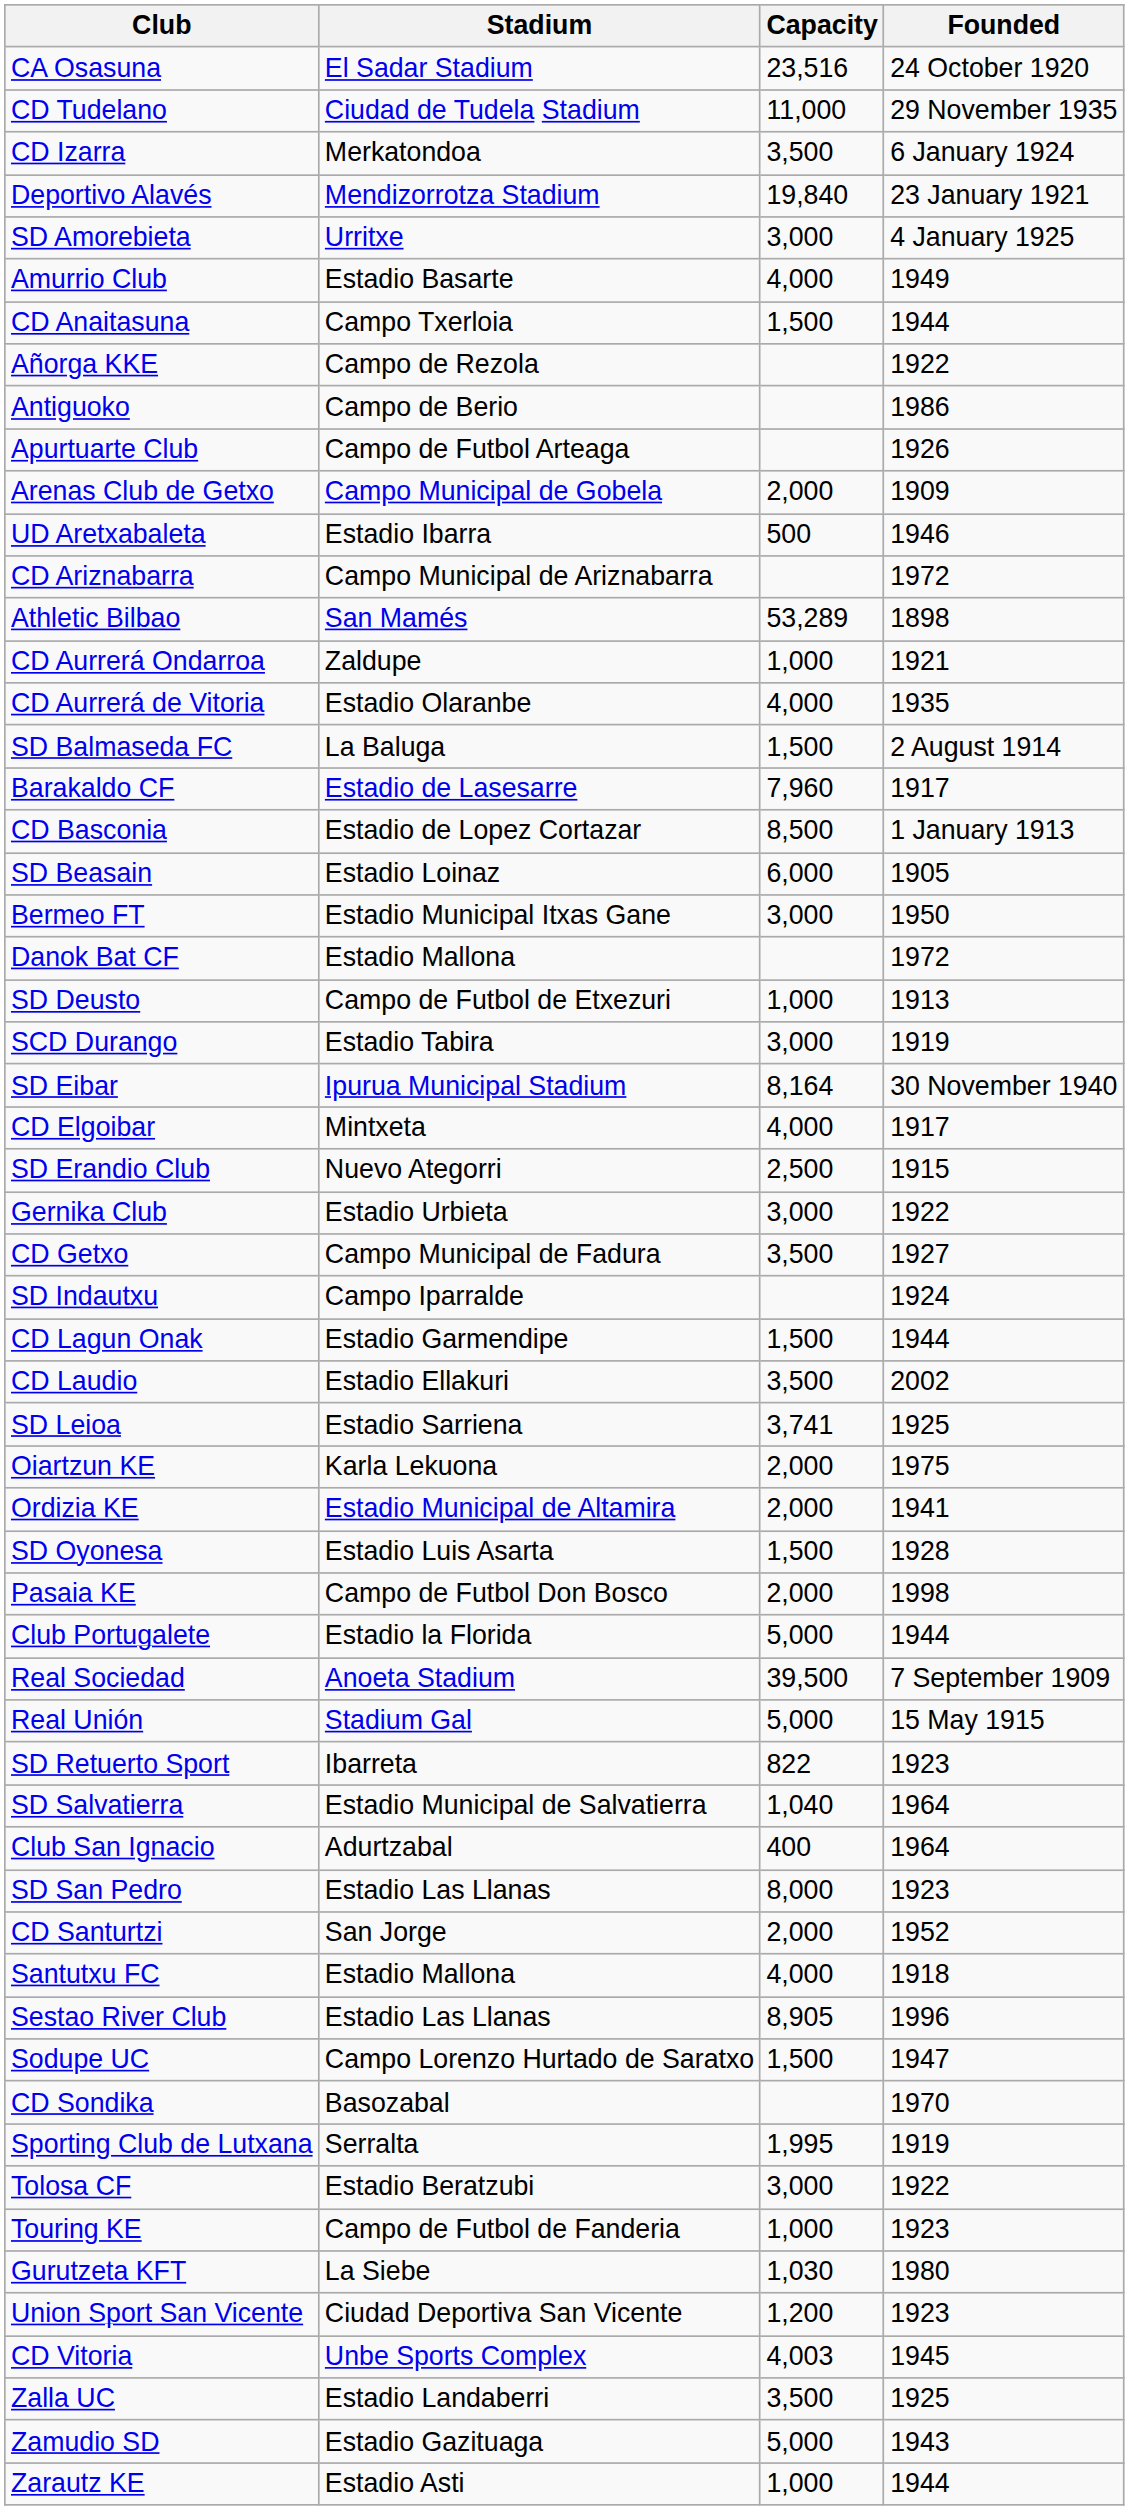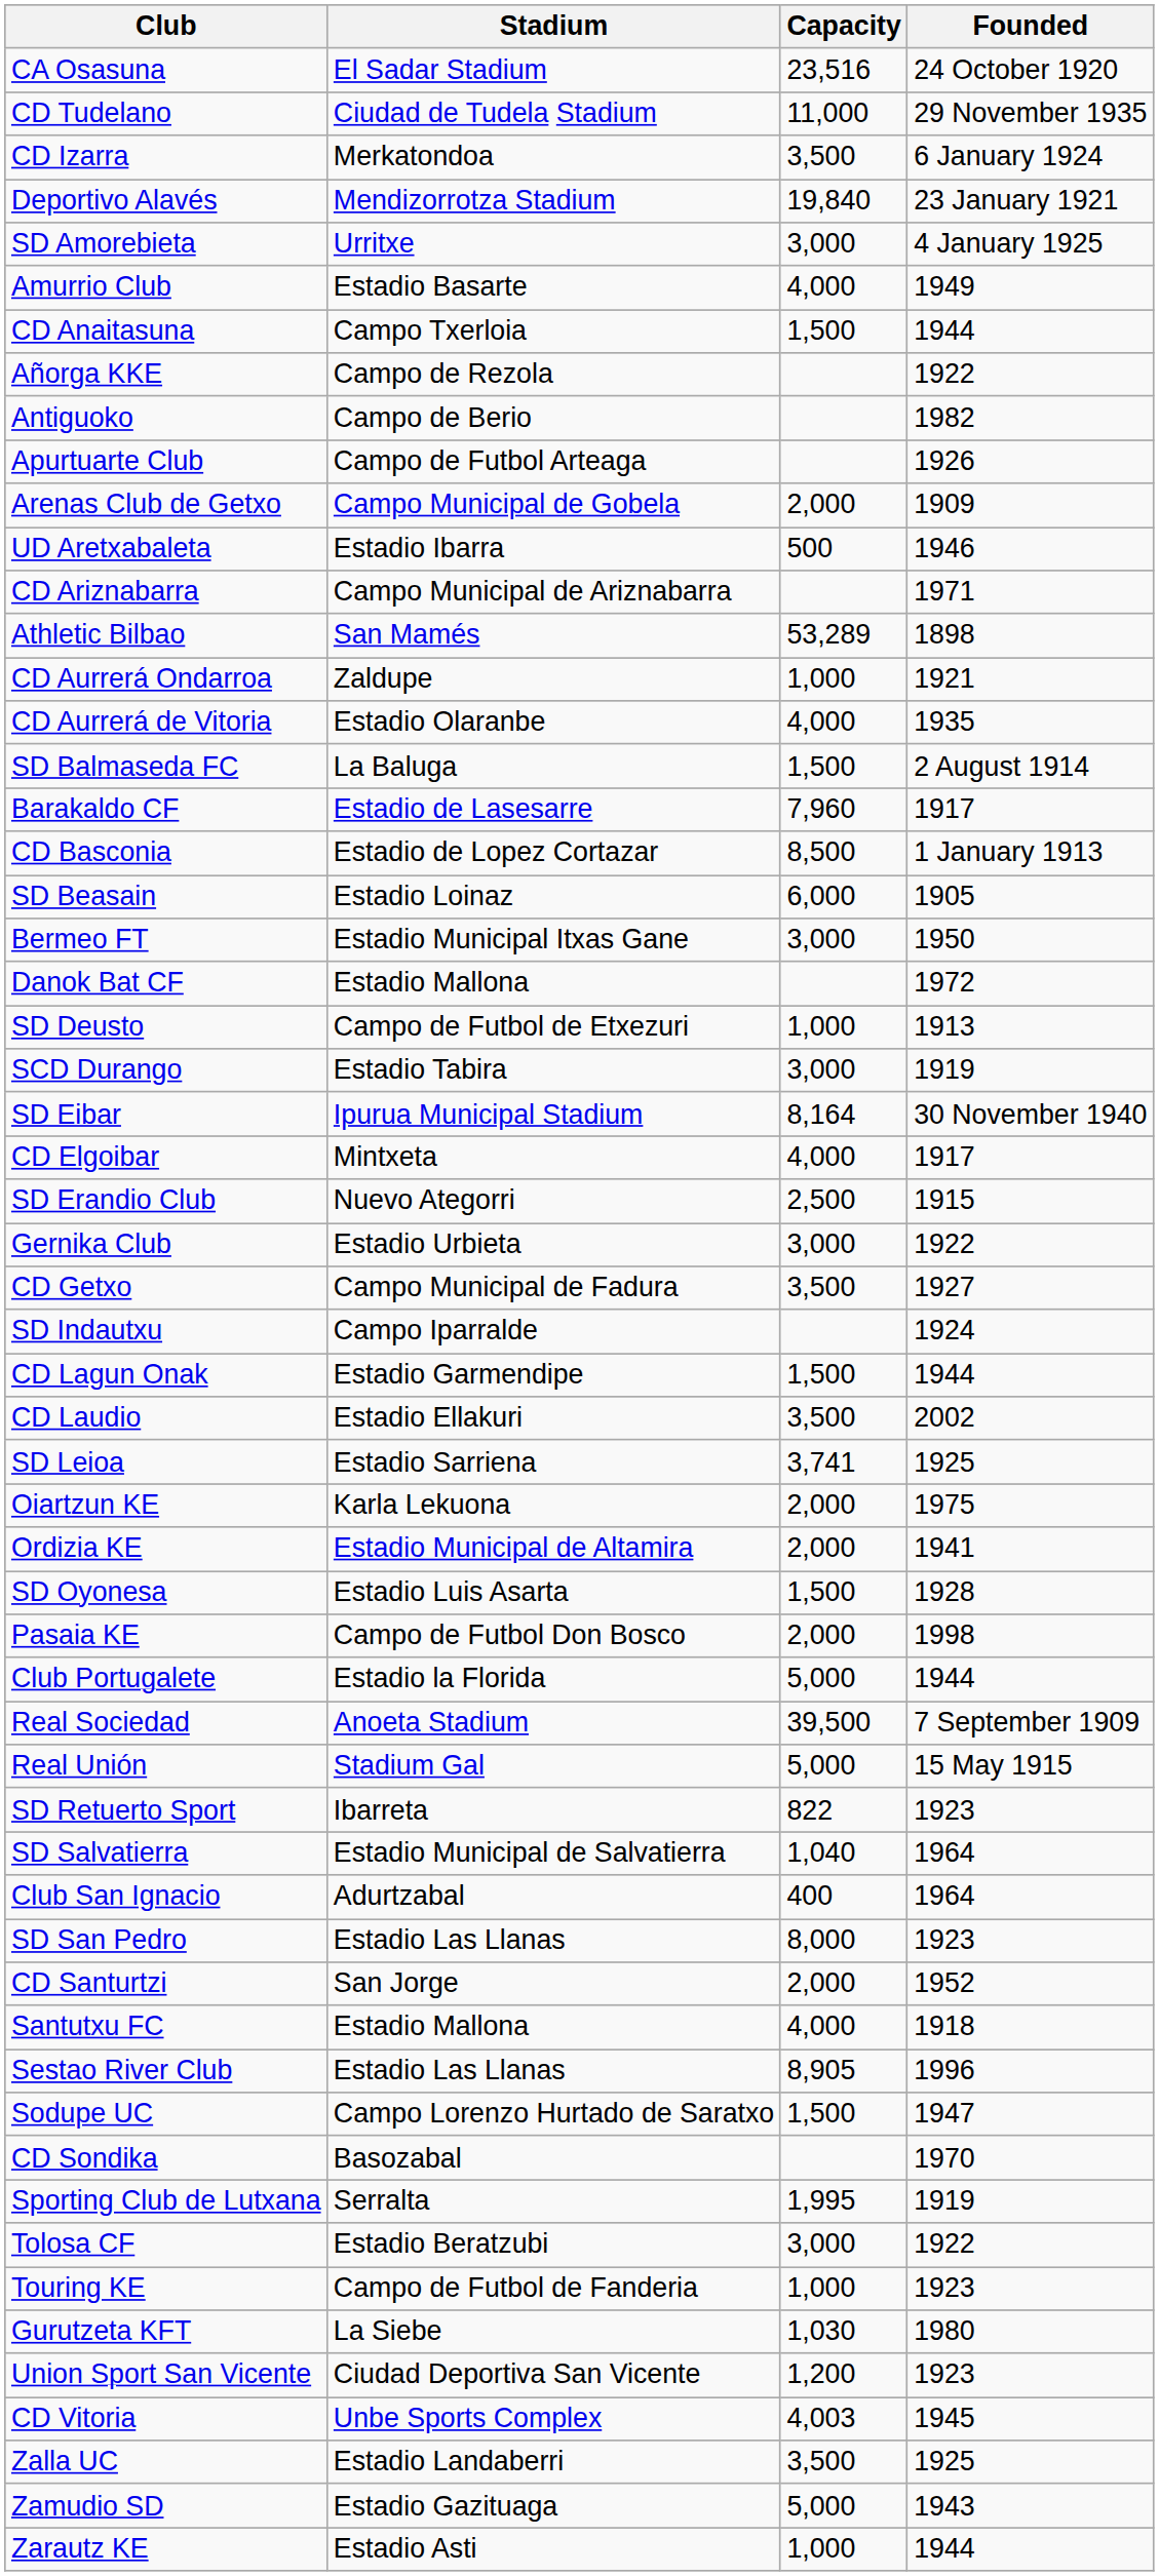 <table class="wikitable">
 <tr>
 <th>Club</th>
 <th>Stadium</th>
 <th>Capacity</th>
 <th>Founded</th>
 </tr>
 <tr>
 <td><a href='#'>CA Osasuna</a></td>
 <td><a href='#'>El Sadar Stadium</a></td>
 <td>23,516</td>
 <td>24 October 1920</td>
 </tr>
 <tr>
 <td><a href='#'>CD Tudelano</a></td>
 <td><a href='#'>Ciudad de Tudela</a> <a href='#'>Stadium</a></td>
 <td>11,000</td>
 <td>29 November 1935</td>
 </tr>
 <tr>
 <td><a href='#'>CD Izarra</a></td>
 <td>Merkatondoa</td>
 <td>3,500</td>
 <td>6 January 1924</td>
 </tr>
 <tr>
 <td><a href='#'>Deportivo Alavés</a></td>
 <td><a href='#'>Mendizorrotza Stadium</a></td>
 <td>19,840</td>
 <td>23 January 1921</td>
 </tr>
 <tr>
 <td><a href='#'>SD Amorebieta</a></td>
 <td><a href='#'>Urritxe</a></td>
 <td>3,000</td>
 <td>4 January 1925</td>
 </tr>
 <tr>
 <td><a href='#'>Amurrio Club</a></td>
 <td>Estadio Basarte</td>
 <td>4,000</td>
 <td>1949</td>
 </tr>
 <tr>
 <td><a href='#'>CD Anaitasuna</a></td>
 <td>Campo Txerloia</td>
 <td>1,500</td>
 <td>1944</td>
 </tr>
 <tr>
 <td><a href='#'>Añorga KKE</a></td>
 <td>Campo de Rezola</td>
 <td></td>
 <td>1922</td>
 </tr>
 <tr>
 <td><a href='#'>Antiguoko</a></td>
 <td>Campo de Berio</td>
 <td></td>
-<td>1986</td>
+<td>1982</td>
 </tr>
 <tr>
 <td><a href='#'>Apurtuarte Club</a></td>
 <td>Campo de Futbol Arteaga</td>
 <td></td>
 <td>1926</td>
 </tr>
 <tr>
 <td><a href='#'>Arenas Club de Getxo</a></td>
 <td><a href='#'>Campo Municipal de Gobela</a></td>
 <td>2,000</td>
 <td>1909</td>
 </tr>
 <tr>
 <td><a href='#'>UD Aretxabaleta</a></td>
 <td>Estadio Ibarra</td>
 <td>500</td>
 <td>1946</td>
 </tr>
 <tr>
 <td><a href='#'>CD Ariznabarra</a></td>
 <td>Campo Municipal de Ariznabarra</td>
 <td></td>
-<td>1972</td>
+<td>1971</td>
 </tr>
 <tr>
 <td><a href='#'>Athletic Bilbao</a></td>
 <td><a href='#'>San Mamés</a></td>
 <td>53,289</td>
 <td>1898</td>
 </tr>
 <tr>
 <td><a href='#'>CD Aurrerá Ondarroa</a></td>
 <td>Zaldupe</td>
 <td>1,000</td>
 <td>1921</td>
 </tr>
 <tr>
 <td><a href='#'>CD Aurrerá de Vitoria</a></td>
 <td>Estadio Olaranbe</td>
 <td>4,000</td>
 <td>1935</td>
 </tr>
 <tr>
 <td><a href='#'>SD Balmaseda FC</a></td>
 <td>La Baluga</td>
 <td>1,500</td>
 <td>2 August 1914</td>
 </tr>
 <tr>
 <td><a href='#'>Barakaldo CF</a></td>
 <td><a href='#'>Estadio de Lasesarre</a></td>
 <td>7,960</td>
 <td>1917</td>
 </tr>
 <tr>
 <td><a href='#'>CD Basconia</a></td>
 <td>Estadio de Lopez Cortazar</td>
 <td>8,500</td>
 <td>1 January 1913</td>
 </tr>
 <tr>
 <td><a href='#'>SD Beasain</a></td>
 <td>Estadio Loinaz</td>
 <td>6,000</td>
 <td>1905</td>
 </tr>
 <tr>
 <td><a href='#'>Bermeo FT</a></td>
 <td>Estadio Municipal Itxas Gane</td>
 <td>3,000</td>
 <td>1950</td>
 </tr>
 <tr>
 <td><a href='#'>Danok Bat CF</a></td>
 <td>Estadio Mallona</td>
 <td></td>
 <td>1972</td>
 </tr>
 <tr>
 <td><a href='#'>SD Deusto</a></td>
 <td>Campo de Futbol de Etxezuri</td>
 <td>1,000</td>
 <td>1913</td>
 </tr>
 <tr>
 <td><a href='#'>SCD Durango</a></td>
 <td>Estadio Tabira</td>
 <td>3,000</td>
 <td>1919</td>
 </tr>
 <tr>
 <td><a href='#'>SD Eibar</a></td>
 <td><a href='#'>Ipurua Municipal Stadium</a></td>
 <td>8,164</td>
 <td>30 November 1940</td>
 </tr>
 <tr>
 <td><a href='#'>CD Elgoibar</a></td>
 <td>Mintxeta</td>
 <td>4,000</td>
 <td>1917</td>
 </tr>
 <tr>
 <td><a href='#'>SD Erandio Club</a></td>
 <td>Nuevo Ategorri</td>
 <td>2,500</td>
 <td>1915</td>
 </tr>
 <tr>
 <td><a href='#'>Gernika Club</a></td>
 <td>Estadio Urbieta</td>
 <td>3,000</td>
 <td>1922</td>
 </tr>
 <tr>
 <td><a href='#'>CD Getxo</a></td>
 <td>Campo Municipal de Fadura</td>
 <td>3,500</td>
 <td>1927</td>
 </tr>
 <tr>
 <td><a href='#'>SD Indautxu</a></td>
 <td>Campo Iparralde</td>
 <td></td>
 <td>1924</td>
 </tr>
 <tr>
 <td><a href='#'>CD Lagun Onak</a></td>
 <td>Estadio Garmendipe</td>
 <td>1,500</td>
 <td>1944</td>
 </tr>
 <tr>
 <td><a href='#'>CD Laudio</a></td>
 <td>Estadio Ellakuri</td>
 <td>3,500</td>
 <td>2002</td>
 </tr>
 <tr>
 <td><a href='#'>SD Leioa</a></td>
 <td>Estadio Sarriena</td>
 <td>3,741</td>
 <td>1925</td>
 </tr>
 <tr>
 <td><a href='#'>Oiartzun KE</a></td>
 <td>Karla Lekuona</td>
 <td>2,000</td>
 <td>1975</td>
 </tr>
 <tr>
 <td><a href='#'>Ordizia KE</a></td>
 <td><a href='#'>Estadio Municipal de Altamira</a></td>
 <td>2,000</td>
 <td>1941</td>
 </tr>
 <tr>
 <td><a href='#'>SD Oyonesa</a></td>
 <td>Estadio Luis Asarta</td>
 <td>1,500</td>
 <td>1928</td>
 </tr>
 <tr>
 <td><a href='#'>Pasaia KE</a></td>
 <td>Campo de Futbol Don Bosco</td>
 <td>2,000</td>
 <td>1998</td>
 </tr>
 <tr>
 <td><a href='#'>Club Portugalete</a></td>
 <td>Estadio la Florida</td>
 <td>5,000</td>
 <td>1944</td>
 </tr>
 <tr>
 <td><a href='#'>Real Sociedad</a></td>
 <td><a href='#'>Anoeta Stadium</a></td>
 <td>39,500</td>
 <td>7 September 1909</td>
 </tr>
 <tr>
 <td><a href='#'>Real Unión</a></td>
 <td><a href='#'>Stadium Gal</a></td>
 <td>5,000</td>
 <td>15 May 1915</td>
 </tr>
 <tr>
 <td><a href='#'>SD Retuerto Sport</a></td>
 <td>Ibarreta</td>
 <td>822</td>
 <td>1923</td>
 </tr>
 <tr>
 <td><a href='#'>SD Salvatierra</a></td>
 <td>Estadio Municipal de Salvatierra</td>
 <td>1,040</td>
 <td>1964</td>
 </tr>
 <tr>
 <td><a href='#'>Club San Ignacio</a></td>
 <td>Adurtzabal</td>
 <td>400</td>
 <td>1964</td>
 </tr>
 <tr>
 <td><a href='#'>SD San Pedro</a></td>
 <td>Estadio Las Llanas</td>
 <td>8,000</td>
 <td>1923</td>
 </tr>
 <tr>
 <td><a href='#'>CD Santurtzi</a></td>
 <td>San Jorge</td>
 <td>2,000</td>
 <td>1952</td>
 </tr>
 <tr>
 <td><a href='#'>Santutxu FC</a></td>
 <td>Estadio Mallona</td>
 <td>4,000</td>
 <td>1918</td>
 </tr>
 <tr>
 <td><a href='#'>Sestao River Club</a></td>
 <td>Estadio Las Llanas</td>
 <td>8,905</td>
 <td>1996</td>
 </tr>
 <tr>
 <td><a href='#'>Sodupe UC</a></td>
 <td>Campo Lorenzo Hurtado de Saratxo</td>
 <td>1,500</td>
 <td>1947</td>
 </tr>
 <tr>
 <td><a href='#'>CD Sondika</a></td>
 <td>Basozabal</td>
 <td></td>
 <td>1970</td>
 </tr>
 <tr>
 <td><a href='#'>Sporting Club de Lutxana</a></td>
 <td>Serralta</td>
 <td>1,995</td>
 <td>1919</td>
 </tr>
 <tr>
 <td><a href='#'>Tolosa CF</a></td>
 <td>Estadio Beratzubi</td>
 <td>3,000</td>
 <td>1922</td>
 </tr>
 <tr>
 <td><a href='#'>Touring KE</a></td>
 <td>Campo de Futbol de Fanderia</td>
 <td>1,000</td>
 <td>1923</td>
 </tr>
 <tr>
 <td><a href='#'>Gurutzeta KFT</a></td>
 <td>La Siebe</td>
 <td>1,030</td>
 <td>1980</td>
 </tr>
 <tr>
 <td><a href='#'>Union Sport San Vicente</a></td>
 <td>Ciudad Deportiva San Vicente</td>
 <td>1,200</td>
 <td>1923</td>
 </tr>
 <tr>
 <td><a href='#'>CD Vitoria</a></td>
 <td><a href='#'>Unbe Sports Complex</a></td>
 <td>4,003</td>
 <td>1945</td>
 </tr>
 <tr>
 <td><a href='#'>Zalla UC</a></td>
 <td>Estadio Landaberri</td>
 <td>3,500</td>
 <td>1925</td>
 </tr>
 <tr>
 <td><a href='#'>Zamudio SD</a></td>
 <td>Estadio Gazituaga</td>
 <td>5,000</td>
 <td>1943</td>
 </tr>
 <tr>
 <td><a href='#'>Zarautz KE</a></td>
 <td>Estadio Asti</td>
 <td>1,000</td>
 <td>1944</td>
 </tr>
 </table>
